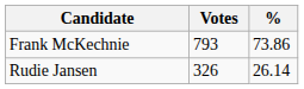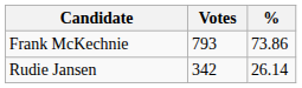 <table class="wikitable">
 <tr>
 <th style="width: 170px">Candidate</th>
 <th style="width: 50px">Votes</th>
 <th style="width: 40px">%</th>
 </tr>
 <tr>
 <td>Frank McKechnie</td>
 <td>793</td>
 <td>73.86</td>
 </tr>
 <tr>
 <td>Rudie Jansen</td>
-<td>326</td>
+<td>342</td>
 <td>26.14</td>
 </tr>
 </table>
